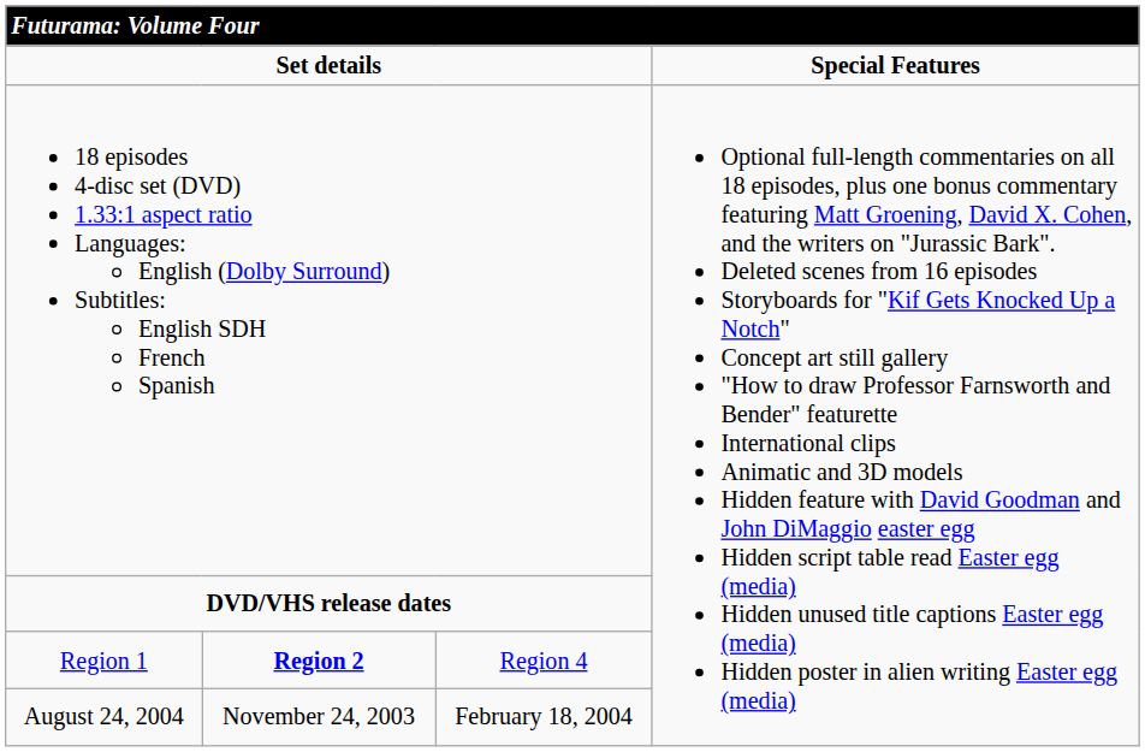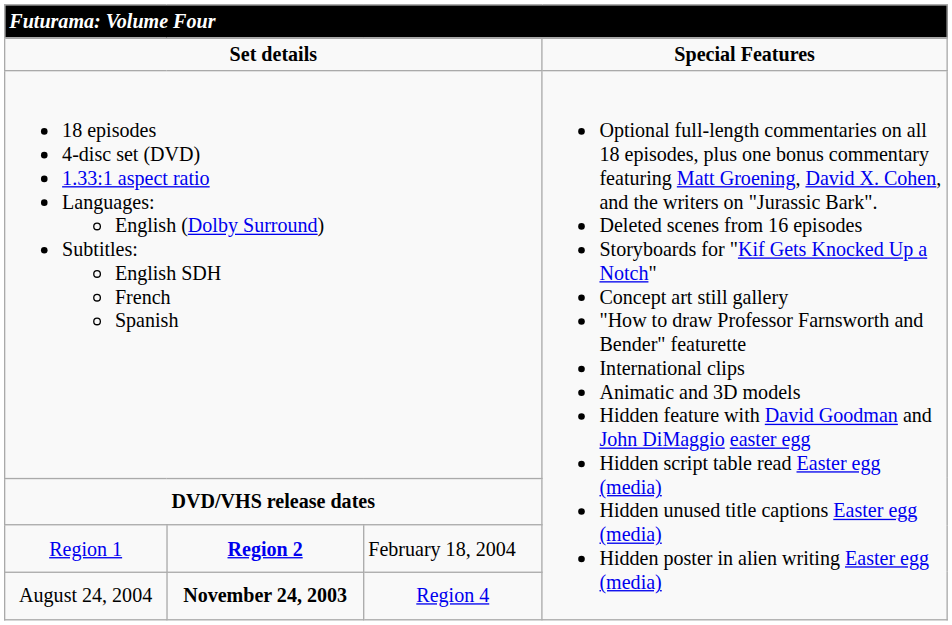 <table class="wikitable" style="margin:0 1em 0 0; font-size:95%;">
 <tr style="background:#EFEFEF">
 <td colspan="5" style="background:#000; color:#fff;"><strong><em>Futurama: Volume Four</em></strong></td>
 </tr>
 <tr style="vertical-align:top; text-align:center;">
 <td style="width:400px;" colspan="3"><strong>Set details</strong></td>
 <td style="width:300px; "><strong>Special Features</strong></td>
 </tr>
 <tr valign="top">
 <td colspan="3"  style="text-align:left; width:400px;"><br><ul><li>18 episodes</li><li>4-disc set (DVD)</li><li><a href='#'>1.33:1 aspect ratio</a></li><li>Languages:<ul><li>English (<a href='#'>Dolby Surround</a>)</li></ul></li><li>Subtitles:<ul><li>English SDH</li><li>French</li><li>Spanish</li></ul></li></ul></td>
 <td rowspan="4"  style="text-align:left; width:300px;"><br><ul><li>Optional full-length commentaries on all 18 episodes, plus one bonus commentary featuring <a href='#'>Matt Groening</a>, <a href='#'>David X. Cohen</a>, and the writers on "Jurassic Bark".</li><li>Deleted scenes from 16 episodes</li><li>Storyboards for "<a href='#'>Kif Gets Knocked Up a Notch</a>"</li><li>Concept art still gallery</li><li>"How to draw Professor Farnsworth and Bender" featurette</li><li>International clips</li><li>Animatic and 3D models</li><li>Hidden feature with <a href='#'>David Goodman</a> and <a href='#'>John DiMaggio</a> <a href='#'>easter egg</a></li><li>Hidden script table read <a href='#'>Easter egg (media)</a></li><li>Hidden unused title captions <a href='#'>Easter egg (media)</a></li><li>Hidden poster in alien writing <a href='#'>Easter egg (media)</a></li></ul></td>
 </tr>
 <tr>
 <td colspan="3" style="text-align:center;"><strong>DVD/VHS release dates</strong></td>
 </tr>
 <tr>
 <td style="text-align:center;"><a href='#'>Region 1</a></td>
 <td style="text-align:center;"><strong><a href='#'>Region 2</a></strong></td>
-<td style="text-align:center;"><a href='#'>Region 4</a></td>
+<td>February 18, 2004</td>
 </tr>
 <tr style="text-align:center;">
 <td>August 24, 2004</td>
-<td>November 24, 2003</td>
-<td>February 18, 2004</td>
+<td><strong>November 24, 2003</strong></td>
+<td style="text-align:center;"><a href='#'>Region 4</a></td>
 </tr>
 </table>
